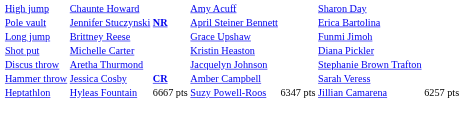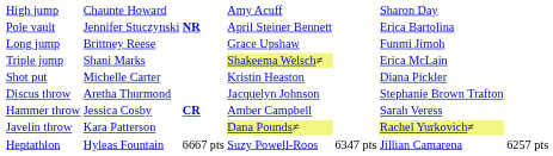 <table>
 <tr>
 <td><a href='#'>High jump</a></td>
 <td><a href='#'>Chaunte Howard</a></td>
 <td></td>
 <td><a href='#'>Amy Acuff</a></td>
 <td></td>
 <td><a href='#'>Sharon Day</a></td>
 <td></td>
 </tr>
 <tr>
 <td><a href='#'>Pole vault</a></td>
 <td><a href='#'>Jennifer Stuczynski</a></td>
 <td> <strong><a href='#'>NR</a></strong></td>
 <td><a href='#'>April Steiner Bennett</a></td>
 <td></td>
 <td><a href='#'>Erica Bartolina</a></td>
 <td></td>
 </tr>
 <tr>
 <td><a href='#'>Long jump</a></td>
 <td><a href='#'>Brittney Reese</a></td>
 <td></td>
 <td><a href='#'>Grace Upshaw</a></td>
 <td></td>
 <td><a href='#'>Funmi Jimoh</a></td>
+<td></td>
+</tr>
+<tr>
+<td><a href='#'>Triple jump</a></td>
+<td><a href='#'>Shani Marks</a></td>
+<td></td>
+<td style="background:#f3f781;"><a href='#'>Shakeema Welsch</a>≠</td>
+<td></td>
+<td><a href='#'>Erica McLain</a></td>
 <td></td>
 </tr>
 <tr>
 <td><a href='#'>Shot put</a></td>
 <td><a href='#'>Michelle Carter</a></td>
 <td></td>
 <td><a href='#'>Kristin Heaston</a></td>
 <td></td>
 <td><a href='#'>Diana Pickler</a></td>
 <td></td>
 </tr>
 <tr>
 <td><a href='#'>Discus throw</a></td>
 <td><a href='#'>Aretha Thurmond</a></td>
 <td></td>
 <td><a href='#'>Jacquelyn Johnson</a></td>
 <td></td>
 <td><a href='#'>Stephanie Brown Trafton</a></td>
 <td></td>
 </tr>
 <tr>
 <td><a href='#'>Hammer throw</a></td>
 <td><a href='#'>Jessica Cosby</a></td>
 <td> <strong><a href='#'>CR</a></strong></td>
 <td><a href='#'>Amber Campbell</a></td>
 <td></td>
 <td><a href='#'>Sarah Veress</a></td>
 <td></td>
 </tr>
 <tr>
+<td><a href='#'>Javelin throw</a></td>
+<td><a href='#'>Kara Patterson</a></td>
+<td></td>
+<td style="background:#f3f781;"><a href='#'>Dana Pounds</a>≠</td>
+<td></td>
+<td style="background:#f3f781;"><a href='#'>Rachel Yurkovich</a>≠</td>
+<td></td>
+</tr>
+<tr>
 <td><a href='#'>Heptathlon</a></td>
 <td><a href='#'>Hyleas Fountain</a></td>
 <td>6667 pts</td>
 <td><a href='#'>Suzy Powell-Roos</a></td>
 <td>6347 pts</td>
 <td><a href='#'>Jillian Camarena</a></td>
 <td>6257 pts</td>
 </tr>
 </table>
